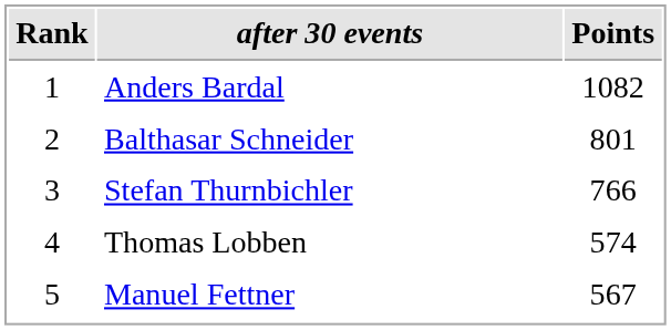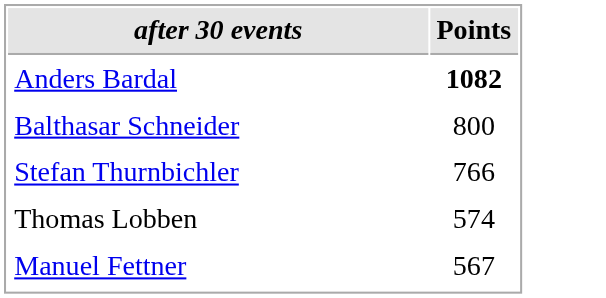 <table cellspacing="1" cellpadding="3" style="border:1px solid #AAAAAA;font-size:86%">
 <tr bgcolor="#E4E4E4">
-<th style="border-bottom:1px solid #AAAAAA" width=10>Rank</th>
 <th style="border-bottom:1px solid #AAAAAA" width=200><em>after 30 events</em></th>
 <th style="border-bottom:1px solid #AAAAAA" width=20>Points</th>
 </tr>
 <tr>
-<td align=center>1</td>
 <td align=left> <a href='#'>Anders Bardal</a></td>
-<td align=center>1082</td>
+<td align=center><strong>1082</strong></td>
 </tr>
 <tr>
-<td align=center>2</td>
 <td align=left> <a href='#'>Balthasar Schneider</a></td>
-<td align=center>801</td>
+<td align=center>800</td>
 </tr>
 <tr>
-<td align=center>3</td>
 <td align=left> <a href='#'>Stefan Thurnbichler</a></td>
 <td align=center>766</td>
 </tr>
 <tr>
-<td align=center>4</td>
 <td align=left> Thomas Lobben</td>
 <td align=center>574</td>
 </tr>
 <tr>
-<td align=center>5</td>
 <td align=left> <a href='#'>Manuel Fettner</a></td>
 <td align=center>567</td>
 </tr>
 </table>
